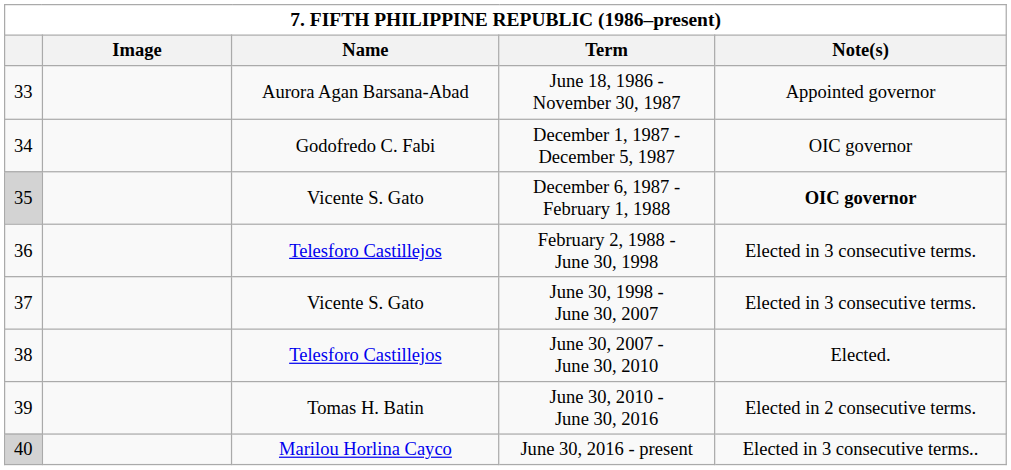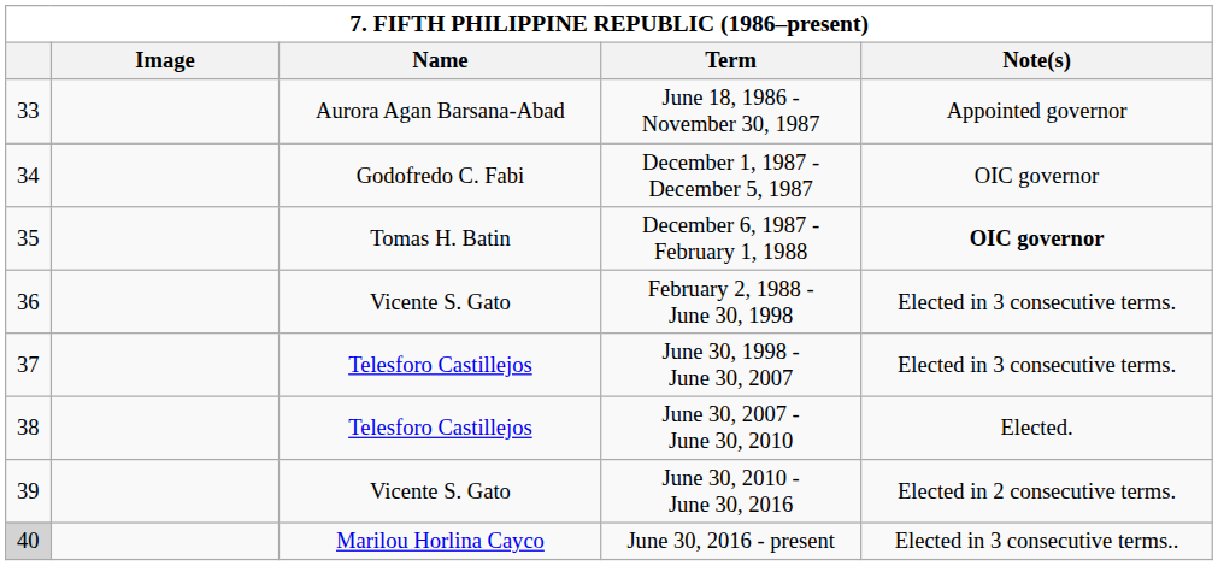 <table class="wikitable collapsible collapsed" style="vertical-align:top;text-align:center;font-size:95%;">
 <tr>
 <th style="background-color:white;font-size:105%;width:51em;" colspan=5>7. FIFTH PHILIPPINE REPUBLIC (1986–present)</th>
 </tr>
 <tr>
 <th style="width: 1em;text-align:center"></th>
 <th style="width: 7em;text-align:center">Image</th>
 <th style="width: 10em;text-align:center">Name</th>
 <th style="width: 8em;text-align:center">Term</th>
 <th style="width: 11em;text-align:center">Note(s)</th>
 </tr>
 <tr>
 <td>33</td>
 <td></td>
 <td>Aurora Agan Barsana-Abad</td>
 <td>June 18, 1986 - <br>November 30, 1987</td>
 <td>Appointed governor</td>
 </tr>
 <tr>
 <td>34</td>
 <td></td>
 <td>Godofredo C. Fabi</td>
 <td>December 1, 1987 - <br>December 5, 1987</td>
 <td>OIC governor</td>
 </tr>
 <tr>
-<td style="background: lightgrey;">35</td>
+<td>35</td>
 <td></td>
-<td>Vicente S. Gato</td>
+<td>Tomas H. Batin</td>
 <td>December 6, 1987 - <br>February 1, 1988</td>
 <td><strong>OIC governor</strong></td>
 </tr>
 <tr>
 <td>36</td>
 <td></td>
-<td><a href='#'>Telesforo Castillejos</a></td>
+<td>Vicente S. Gato</td>
 <td>February 2, 1988 - <br>June 30, 1998</td>
 <td>Elected in 3 consecutive terms.</td>
 </tr>
 <tr>
 <td>37</td>
 <td></td>
-<td>Vicente S. Gato</td>
+<td><a href='#'>Telesforo Castillejos</a></td>
 <td>June 30, 1998 - <br>June 30, 2007</td>
 <td>Elected in 3 consecutive terms.</td>
 </tr>
 <tr>
 <td>38</td>
 <td></td>
 <td><a href='#'>Telesforo Castillejos</a></td>
 <td>June 30, 2007 - <br>June 30, 2010</td>
 <td>Elected.</td>
 </tr>
 <tr>
 <td>39</td>
 <td></td>
-<td>Tomas H. Batin</td>
+<td>Vicente S. Gato</td>
 <td>June 30, 2010 - <br>June 30, 2016</td>
 <td>Elected in 2 consecutive terms.</td>
 </tr>
 <tr>
 <td style="background: lightgrey;">40</td>
 <td></td>
 <td><a href='#'>Marilou Horlina Cayco</a></td>
 <td>June 30, 2016 - present</td>
 <td>Elected in 3 consecutive terms..</td>
 </tr>
 </table>
